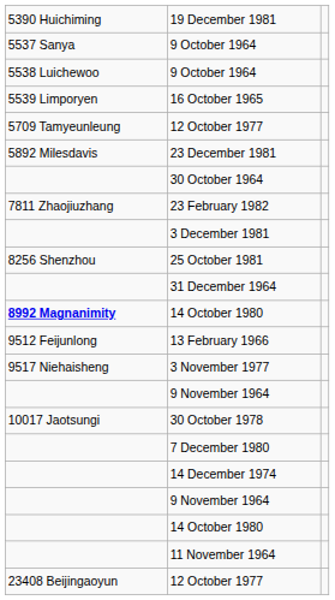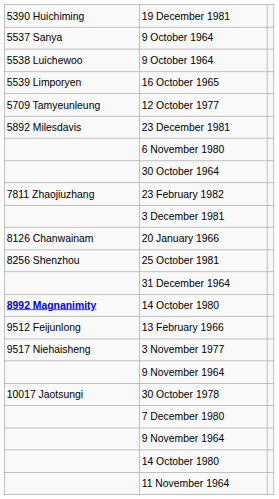 <table class="wikitable" style="font-size: 89%; float: left; width: 26em; margin-right: 1em; height: 672px">
 <tr>
 <td>5390 Huichiming</td>
 <td>19 December 1981</td>
 <td></td>
 </tr>
 <tr>
 <td>5537 Sanya</td>
 <td>9 October 1964</td>
 <td></td>
 </tr>
 <tr>
 <td>5538 Luichewoo</td>
 <td>9 October 1964</td>
 <td></td>
 </tr>
 <tr>
 <td>5539 Limporyen</td>
 <td>16 October 1965</td>
 <td></td>
 </tr>
 <tr>
 <td>5709 Tamyeunleung</td>
 <td>12 October 1977</td>
 <td></td>
 </tr>
 <tr>
 <td>5892 Milesdavis</td>
 <td>23 December 1981</td>
 <td></td>
 </tr>
 <tr>
 <td></td>
+<td>6 November 1980</td>
+<td></td>
+</tr>
+<tr>
+<td></td>
 <td>30 October 1964</td>
 <td></td>
 </tr>
 <tr>
 <td>7811 Zhaojiuzhang</td>
 <td>23 February 1982</td>
 <td></td>
 </tr>
 <tr>
 <td></td>
 <td>3 December 1981</td>
+<td></td>
+</tr>
+<tr>
+<td>8126 Chanwainam</td>
+<td>20 January 1966</td>
 <td></td>
 </tr>
 <tr>
 <td>8256 Shenzhou</td>
 <td>25 October 1981</td>
 <td></td>
 </tr>
 <tr>
 <td></td>
 <td>31 December 1964</td>
 <td></td>
 </tr>
 <tr>
 <td><strong><a href='#'>8992 Magnanimity</a></strong></td>
 <td>14 October 1980</td>
 <td></td>
 </tr>
 <tr>
 <td>9512 Feijunlong</td>
 <td>13 February 1966</td>
 <td></td>
 </tr>
 <tr>
 <td>9517 Niehaisheng</td>
 <td>3 November 1977</td>
 <td></td>
 </tr>
 <tr>
 <td></td>
 <td>9 November 1964</td>
 <td></td>
 </tr>
 <tr>
 <td>10017 Jaotsungi</td>
 <td>30 October 1978</td>
 <td></td>
 </tr>
 <tr>
 <td></td>
 <td>7 December 1980</td>
 <td></td>
 </tr>
 <tr>
 <td></td>
-<td>14 December 1974</td>
-<td></td>
-</tr>
-<tr>
-<td></td>
 <td>9 November 1964</td>
 <td></td>
 </tr>
 <tr>
 <td></td>
 <td>14 October 1980</td>
 <td></td>
 </tr>
 <tr>
 <td></td>
 <td>11 November 1964</td>
 <td></td>
 </tr>
-<tr>
-<td>23408 Beijingaoyun</td>
-<td>12 October 1977</td>
-<td></td>
-</tr>
 </table>
